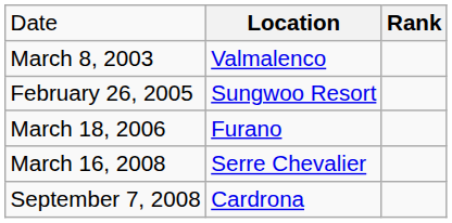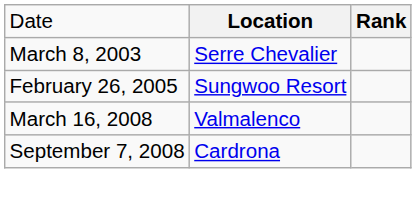 <table class="wikitable sortable" style="font-size:90%" style="text-align:center">
 <tr>
 <td>Date</td>
 <th>Location</th>
 <th>Rank</th>
 </tr>
 <tr>
 <td>March 8, 2003</td>
-<td><a href='#'>Valmalenco</a></td>
+<td><a href='#'>Serre Chevalier</a></td>
 <td></td>
 </tr>
 <tr>
 <td>February 26, 2005</td>
 <td><a href='#'>Sungwoo Resort</a></td>
 <td></td>
 </tr>
 <tr>
-<td>March 18, 2006</td>
-<td><a href='#'>Furano</a></td>
-<td></td>
-</tr>
-<tr>
 <td>March 16, 2008</td>
-<td><a href='#'>Serre Chevalier</a></td>
+<td><a href='#'>Valmalenco</a></td>
 <td></td>
 </tr>
 <tr>
 <td>September 7, 2008</td>
 <td><a href='#'>Cardrona</a></td>
 <td></td>
 </tr>
 </table>
